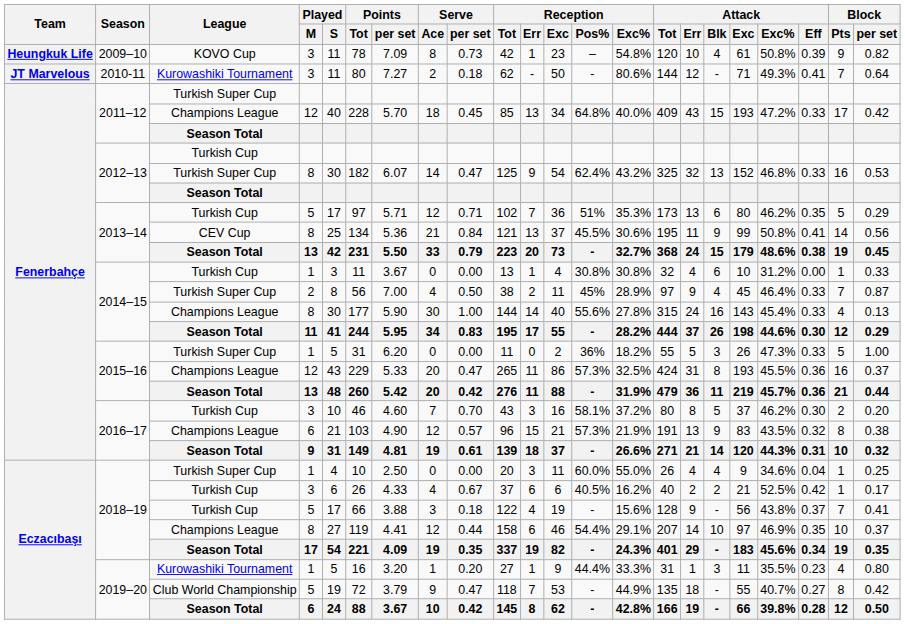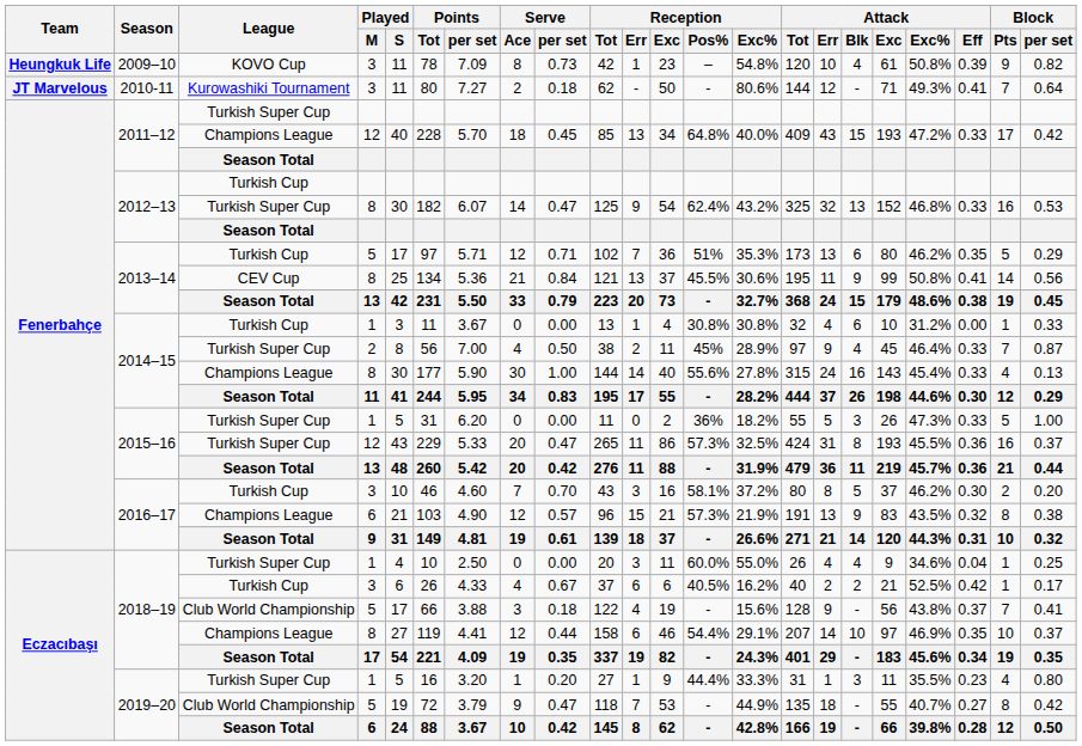 <table class="wikitable" style="text-align:center; font-size:smaller">
 <tr>
 <th rowspan="2">Team</th>
 <th rowspan="2">Season</th>
 <th rowspan="2">League</th>
 <th colspan="2">Played</th>
 <th colspan="2">Points</th>
 <th colspan="2">Serve</th>
 <th colspan="5">Reception</th>
 <th colspan="6">Attack</th>
 <th colspan="2">Block</th>
 </tr>
 <tr>
 <th>M</th>
 <th>S</th>
 <th>Tot</th>
 <th>per set</th>
 <th>Ace</th>
 <th>per set</th>
 <th>Tot</th>
 <th>Err</th>
 <th>Exc</th>
 <th>Pos%</th>
 <th>Exc%</th>
 <th>Tot</th>
 <th>Err</th>
 <th>Blk</th>
 <th>Exc</th>
 <th>Exc%</th>
 <th>Eff</th>
 <th>Pts</th>
 <th>per set</th>
 </tr>
 <tr>
 <th><a href='#'>Heungkuk Life</a></th>
 <td>2009–10</td>
 <td>KOVO Cup</td>
 <td>3</td>
 <td>11</td>
 <td>78</td>
 <td>7.09</td>
 <td>8</td>
 <td>0.73</td>
 <td>42</td>
 <td>1</td>
 <td>23</td>
 <td>–</td>
 <td>54.8%</td>
 <td>120</td>
 <td>10</td>
 <td>4</td>
 <td>61</td>
 <td>50.8%</td>
 <td>0.39</td>
 <td>9</td>
 <td>0.82</td>
 </tr>
 <tr>
 <th><a href='#'>JT Marvelous</a></th>
 <td>2010-11</td>
 <td><a href='#'>Kurowashiki Tournament</a></td>
 <td>3</td>
 <td>11</td>
 <td>80</td>
 <td>7.27</td>
 <td>2</td>
 <td>0.18</td>
 <td>62</td>
 <td>-</td>
 <td>50</td>
 <td>-</td>
 <td>80.6%</td>
 <td>144</td>
 <td>12</td>
 <td>-</td>
 <td>71</td>
 <td>49.3%</td>
 <td>0.41</td>
 <td>7</td>
 <td>0.64</td>
 </tr>
 <tr>
 <th rowspan="19"><a href='#'>Fenerbahçe</a></th>
 <td rowspan="3">2011–12</td>
 <td>Turkish Super Cup</td>
 <td></td>
 <td></td>
 <td></td>
 <td></td>
 <td></td>
 <td></td>
 <td></td>
 <td></td>
 <td></td>
 <td></td>
 <td></td>
 <td></td>
 <td></td>
 <td></td>
 <td></td>
 <td></td>
 <td></td>
 <td></td>
 <td></td>
 </tr>
 <tr>
 <td>Champions League</td>
 <td>12</td>
 <td>40</td>
 <td>228</td>
 <td>5.70</td>
 <td>18</td>
 <td>0.45</td>
 <td>85</td>
 <td>13</td>
 <td>34</td>
 <td>64.8%</td>
 <td>40.0%</td>
 <td>409</td>
 <td>43</td>
 <td>15</td>
 <td>193</td>
 <td>47.2%</td>
 <td>0.33</td>
 <td>17</td>
 <td>0.42</td>
 </tr>
 <tr>
 <th>Season Total</th>
 <th></th>
 <th></th>
 <th></th>
 <th></th>
 <th></th>
 <th></th>
 <th></th>
 <th></th>
 <th></th>
 <th></th>
 <th></th>
 <th></th>
 <th></th>
 <th></th>
 <th></th>
 <th></th>
 <th></th>
 <th></th>
 <th></th>
 </tr>
 <tr>
 <td rowspan="3">2012–13</td>
 <td>Turkish Cup</td>
 <td></td>
 <td></td>
 <td></td>
 <td></td>
 <td></td>
 <td></td>
 <td></td>
 <td></td>
 <td></td>
 <td></td>
 <td></td>
 <td></td>
 <td></td>
 <td></td>
 <td></td>
 <td></td>
 <td></td>
 <td></td>
 <td></td>
 </tr>
 <tr>
 <td>Turkish Super Cup</td>
 <td>8</td>
 <td>30</td>
 <td>182</td>
 <td>6.07</td>
 <td>14</td>
 <td>0.47</td>
 <td>125</td>
 <td>9</td>
 <td>54</td>
 <td>62.4%</td>
 <td>43.2%</td>
 <td>325</td>
 <td>32</td>
 <td>13</td>
 <td>152</td>
 <td>46.8%</td>
 <td>0.33</td>
 <td>16</td>
 <td>0.53</td>
 </tr>
 <tr>
 <th>Season Total</th>
 <th></th>
 <th></th>
 <th></th>
 <th></th>
 <th></th>
 <th></th>
 <th></th>
 <th></th>
 <th></th>
 <th></th>
 <th></th>
 <th></th>
 <th></th>
 <th></th>
 <th></th>
 <th></th>
 <th></th>
 <th></th>
 <th></th>
 </tr>
 <tr>
 <td rowspan="3">2013–14</td>
 <td>Turkish Cup</td>
 <td>5</td>
 <td>17</td>
 <td>97</td>
 <td>5.71</td>
 <td>12</td>
 <td>0.71</td>
 <td>102</td>
 <td>7</td>
 <td>36</td>
 <td>51%</td>
 <td>35.3%</td>
 <td>173</td>
 <td>13</td>
 <td>6</td>
 <td>80</td>
 <td>46.2%</td>
 <td>0.35</td>
 <td>5</td>
 <td>0.29</td>
 </tr>
 <tr>
 <td>CEV Cup</td>
 <td>8</td>
 <td>25</td>
 <td>134</td>
 <td>5.36</td>
 <td>21</td>
 <td>0.84</td>
 <td>121</td>
 <td>13</td>
 <td>37</td>
 <td>45.5%</td>
 <td>30.6%</td>
 <td>195</td>
 <td>11</td>
 <td>9</td>
 <td>99</td>
 <td>50.8%</td>
 <td>0.41</td>
 <td>14</td>
 <td>0.56</td>
 </tr>
 <tr>
 <th>Season Total</th>
 <th>13</th>
 <th>42</th>
 <th>231</th>
 <th>5.50</th>
 <th>33</th>
 <th>0.79</th>
 <th>223</th>
 <th>20</th>
 <th>73</th>
 <th>-</th>
 <th>32.7%</th>
 <th>368</th>
 <th>24</th>
 <th>15</th>
 <th>179</th>
 <th>48.6%</th>
 <th>0.38</th>
 <th>19</th>
 <th>0.45</th>
 </tr>
 <tr>
 <td rowspan="4">2014–15</td>
 <td>Turkish Cup</td>
 <td>1</td>
 <td>3</td>
 <td>11</td>
 <td>3.67</td>
 <td>0</td>
 <td>0.00</td>
 <td>13</td>
 <td>1</td>
 <td>4</td>
 <td>30.8%</td>
 <td>30.8%</td>
 <td>32</td>
 <td>4</td>
 <td>6</td>
 <td>10</td>
 <td>31.2%</td>
 <td>0.00</td>
 <td>1</td>
 <td>0.33</td>
 </tr>
 <tr>
 <td>Turkish Super Cup</td>
 <td>2</td>
 <td>8</td>
 <td>56</td>
 <td>7.00</td>
 <td>4</td>
 <td>0.50</td>
 <td>38</td>
 <td>2</td>
 <td>11</td>
 <td>45%</td>
 <td>28.9%</td>
 <td>97</td>
 <td>9</td>
 <td>4</td>
 <td>45</td>
 <td>46.4%</td>
 <td>0.33</td>
 <td>7</td>
 <td>0.87</td>
 </tr>
 <tr>
 <td>Champions League</td>
 <td>8</td>
 <td>30</td>
 <td>177</td>
 <td>5.90</td>
 <td>30</td>
 <td>1.00</td>
 <td>144</td>
 <td>14</td>
 <td>40</td>
 <td>55.6%</td>
 <td>27.8%</td>
 <td>315</td>
 <td>24</td>
 <td>16</td>
 <td>143</td>
 <td>45.4%</td>
 <td>0.33</td>
 <td>4</td>
 <td>0.13</td>
 </tr>
 <tr>
 <th>Season Total</th>
 <th>11</th>
 <th>41</th>
 <th>244</th>
 <th>5.95</th>
 <th>34</th>
 <th>0.83</th>
 <th>195</th>
 <th>17</th>
 <th>55</th>
 <th>-</th>
 <th>28.2%</th>
 <th>444</th>
 <th>37</th>
 <th>26</th>
 <th>198</th>
 <th>44.6%</th>
 <th>0.30</th>
 <th>12</th>
 <th>0.29</th>
 </tr>
 <tr>
 <td rowspan="3">2015–16</td>
 <td>Turkish Super Cup</td>
 <td>1</td>
 <td>5</td>
 <td>31</td>
 <td>6.20</td>
 <td>0</td>
 <td>0.00</td>
 <td>11</td>
 <td>0</td>
 <td>2</td>
 <td>36%</td>
 <td>18.2%</td>
 <td>55</td>
 <td>5</td>
 <td>3</td>
 <td>26</td>
 <td>47.3%</td>
 <td>0.33</td>
 <td>5</td>
 <td>1.00</td>
 </tr>
 <tr>
-<td>Champions League</td>
+<td>Turkish Super Cup</td>
 <td>12</td>
 <td>43</td>
 <td>229</td>
 <td>5.33</td>
 <td>20</td>
 <td>0.47</td>
 <td>265</td>
 <td>11</td>
 <td>86</td>
 <td>57.3%</td>
 <td>32.5%</td>
 <td>424</td>
 <td>31</td>
 <td>8</td>
 <td>193</td>
 <td>45.5%</td>
 <td>0.36</td>
 <td>16</td>
 <td>0.37</td>
 </tr>
 <tr>
 <th>Season Total</th>
 <th>13</th>
 <th>48</th>
 <th>260</th>
 <th>5.42</th>
 <th>20</th>
 <th>0.42</th>
 <th>276</th>
 <th>11</th>
 <th>88</th>
 <th>-</th>
 <th>31.9%</th>
 <th>479</th>
 <th>36</th>
 <th>11</th>
 <th>219</th>
 <th>45.7%</th>
 <th>0.36</th>
 <th>21</th>
 <th>0.44</th>
 </tr>
 <tr>
 <td rowspan="3">2016–17</td>
 <td>Turkish Cup</td>
 <td>3</td>
 <td>10</td>
 <td>46</td>
 <td>4.60</td>
 <td>7</td>
 <td>0.70</td>
 <td>43</td>
 <td>3</td>
 <td>16</td>
 <td>58.1%</td>
 <td>37.2%</td>
 <td>80</td>
 <td>8</td>
 <td>5</td>
 <td>37</td>
 <td>46.2%</td>
 <td>0.30</td>
 <td>2</td>
 <td>0.20</td>
 </tr>
 <tr>
 <td>Champions League</td>
 <td>6</td>
 <td>21</td>
 <td>103</td>
 <td>4.90</td>
 <td>12</td>
 <td>0.57</td>
 <td>96</td>
 <td>15</td>
 <td>21</td>
 <td>57.3%</td>
 <td>21.9%</td>
 <td>191</td>
 <td>13</td>
 <td>9</td>
 <td>83</td>
 <td>43.5%</td>
 <td>0.32</td>
 <td>8</td>
 <td>0.38</td>
 </tr>
 <tr>
 <th>Season Total</th>
 <th>9</th>
 <th>31</th>
 <th>149</th>
 <th>4.81</th>
 <th>19</th>
 <th>0.61</th>
 <th>139</th>
 <th>18</th>
 <th>37</th>
 <th>-</th>
 <th>26.6%</th>
 <th>271</th>
 <th>21</th>
 <th>14</th>
 <th>120</th>
 <th>44.3%</th>
 <th>0.31</th>
 <th>10</th>
 <th>0.32</th>
 </tr>
 <tr>
 <th rowspan="8"><a href='#'>Eczacıbaşı</a></th>
 <td rowspan="5">2018–19</td>
 <td>Turkish Super Cup</td>
 <td>1</td>
 <td>4</td>
 <td>10</td>
 <td>2.50</td>
 <td>0</td>
 <td>0.00</td>
 <td>20</td>
 <td>3</td>
 <td>11</td>
 <td>60.0%</td>
 <td>55.0%</td>
 <td>26</td>
 <td>4</td>
 <td>4</td>
 <td>9</td>
 <td>34.6%</td>
 <td>0.04</td>
 <td>1</td>
 <td>0.25</td>
 </tr>
 <tr>
 <td>Turkish Cup</td>
 <td>3</td>
 <td>6</td>
 <td>26</td>
 <td>4.33</td>
 <td>4</td>
 <td>0.67</td>
 <td>37</td>
 <td>6</td>
 <td>6</td>
 <td>40.5%</td>
 <td>16.2%</td>
 <td>40</td>
 <td>2</td>
 <td>2</td>
 <td>21</td>
 <td>52.5%</td>
 <td>0.42</td>
 <td>1</td>
 <td>0.17</td>
 </tr>
 <tr>
-<td>Turkish Cup</td>
+<td>Club World Championship</td>
 <td>5</td>
 <td>17</td>
 <td>66</td>
 <td>3.88</td>
 <td>3</td>
 <td>0.18</td>
 <td>122</td>
 <td>4</td>
 <td>19</td>
 <td>-</td>
 <td>15.6%</td>
 <td>128</td>
 <td>9</td>
 <td>-</td>
 <td>56</td>
 <td>43.8%</td>
 <td>0.37</td>
 <td>7</td>
 <td>0.41</td>
 </tr>
 <tr>
 <td>Champions League</td>
 <td>8</td>
 <td>27</td>
 <td>119</td>
 <td>4.41</td>
 <td>12</td>
 <td>0.44</td>
 <td>158</td>
 <td>6</td>
 <td>46</td>
 <td>54.4%</td>
 <td>29.1%</td>
 <td>207</td>
 <td>14</td>
 <td>10</td>
 <td>97</td>
 <td>46.9%</td>
 <td>0.35</td>
 <td>10</td>
 <td>0.37</td>
 </tr>
 <tr>
 <th>Season Total</th>
 <th>17</th>
 <th>54</th>
 <th>221</th>
 <th>4.09</th>
 <th>19</th>
 <th>0.35</th>
 <th>337</th>
 <th>19</th>
 <th>82</th>
 <th>-</th>
 <th>24.3%</th>
 <th>401</th>
 <th>29</th>
 <th>-</th>
 <th>183</th>
 <th>45.6%</th>
 <th>0.34</th>
 <th>19</th>
 <th>0.35</th>
 </tr>
 <tr>
 <td rowspan="3">2019–20</td>
-<td><a href='#'>Kurowashiki Tournament</a></td>
+<td>Turkish Super Cup</td>
 <td>1</td>
 <td>5</td>
 <td>16</td>
 <td>3.20</td>
 <td>1</td>
 <td>0.20</td>
 <td>27</td>
 <td>1</td>
 <td>9</td>
 <td>44.4%</td>
 <td>33.3%</td>
 <td>31</td>
 <td>1</td>
 <td>3</td>
 <td>11</td>
 <td>35.5%</td>
 <td>0.23</td>
 <td>4</td>
 <td>0.80</td>
 </tr>
 <tr>
 <td>Club World Championship</td>
 <td>5</td>
 <td>19</td>
 <td>72</td>
 <td>3.79</td>
 <td>9</td>
 <td>0.47</td>
 <td>118</td>
 <td>7</td>
 <td>53</td>
 <td>-</td>
 <td>44.9%</td>
 <td>135</td>
 <td>18</td>
 <td>-</td>
 <td>55</td>
 <td>40.7%</td>
 <td>0.27</td>
 <td>8</td>
 <td>0.42</td>
 </tr>
 <tr>
 <th>Season Total</th>
 <th>6</th>
 <th>24</th>
 <th>88</th>
 <th>3.67</th>
 <th>10</th>
 <th>0.42</th>
 <th>145</th>
 <th>8</th>
 <th>62</th>
 <th>-</th>
 <th>42.8%</th>
 <th>166</th>
 <th>19</th>
 <th>-</th>
 <th>66</th>
 <th>39.8%</th>
 <th>0.28</th>
 <th>12</th>
 <th>0.50</th>
 </tr>
 </table>
